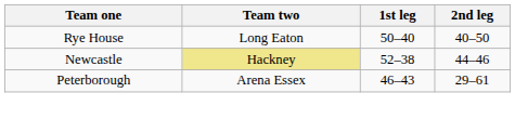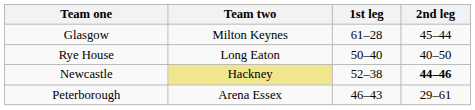 <table class="wikitable" style="text-align: center">
 <tr>
 <th width=200>Team one</th>
 <th width=200>Team two</th>
 <th width=80>1st leg</th>
 <th width=80>2nd leg</th>
+</tr>
+<tr>
+<td>Glasgow</td>
+<td>Milton Keynes</td>
+<td>61–28</td>
+<td>45–44</td>
 </tr>
 <tr>
 <td>Rye House</td>
 <td>Long Eaton</td>
 <td>50–40</td>
 <td>40–50</td>
 </tr>
 <tr>
 <td>Newcastle</td>
 <td style="background: khaki;">Hackney</td>
 <td>52–38</td>
-<td>44–46</td>
+<td><strong>44–46</strong></td>
 </tr>
 <tr>
 <td>Peterborough</td>
 <td>Arena Essex</td>
 <td>46–43</td>
 <td>29–61</td>
 </tr>
 </table>
